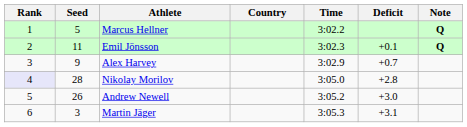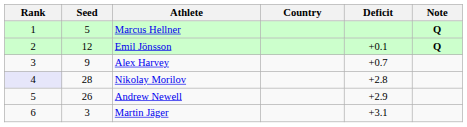 <table class="wikitable sortable" style="text-align:center" width=55%>
 <tr>
 <th>Rank</th>
 <th>Seed</th>
 <th>Athlete</th>
 <th>Country</th>
-<th>Time</th>
 <th>Deficit</th>
 <th>Note</th>
 </tr>
 <tr bgcolor=ccffcc>
 <td>1</td>
 <td>5</td>
 <td align=left><a href='#'>Marcus Hellner</a></td>
 <td align=left></td>
-<td>3:02.2</td>
 <td></td>
 <td><strong>Q</strong></td>
 </tr>
 <tr bgcolor=ccffcc>
 <td>2</td>
-<td>11</td>
+<td>12</td>
 <td align=left><a href='#'>Emil Jönsson</a></td>
 <td align=left></td>
-<td>3:02.3</td>
 <td>+0.1</td>
 <td><strong>Q</strong></td>
 </tr>
 <tr>
 <td>3</td>
 <td>9</td>
 <td align=left><a href='#'>Alex Harvey</a></td>
 <td align=left></td>
-<td>3:02.9</td>
 <td>+0.7</td>
 <td></td>
 </tr>
 <tr>
 <td style="background: lavender;">4</td>
 <td>28</td>
 <td align=left><a href='#'>Nikolay Morilov</a></td>
 <td align=left></td>
-<td>3:05.0</td>
 <td>+2.8</td>
 <td></td>
 </tr>
 <tr>
 <td>5</td>
 <td>26</td>
 <td align=left><a href='#'>Andrew Newell</a></td>
 <td align=left></td>
-<td>3:05.2</td>
-<td>+3.0</td>
+<td>+2.9</td>
 <td></td>
 </tr>
 <tr>
 <td>6</td>
 <td>3</td>
 <td align=left><a href='#'>Martin Jäger</a></td>
 <td align=left></td>
-<td>3:05.3</td>
 <td>+3.1</td>
 <td></td>
 </tr>
 </table>
